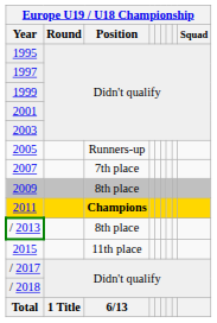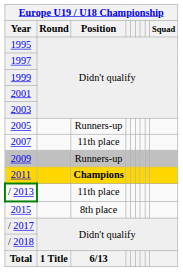 <table class="wikitable" style="text-align: center;">
 <tr>
 <th colspan=9><a href='#'>Europe U19 / U18 Championship</a></th>
 </tr>
 <tr>
 <th>Year</th>
 <th>Round</th>
 <th>Position</th>
 <th></th>
 <th></th>
 <th></th>
 <th></th>
 <th></th>
 <th><small>Squad</small></th>
 </tr>
 <tr bgcolor="efefef">
 <td> <a href='#'>1995</a></td>
 <td colspan=9 rowspan=5>Didn't qualify</td>
 </tr>
 <tr bgcolor="efefef">
 <td> <a href='#'>1997</a></td>
 </tr>
 <tr bgcolor="efefef">
 <td> <a href='#'>1999</a></td>
 </tr>
 <tr bgcolor="efefef">
 <td> <a href='#'>2001</a></td>
 </tr>
 <tr bgcolor="efefef">
 <td> <a href='#'>2003</a></td>
 </tr>
 <tr>
 <td> <a href='#'>2005</a></td>
 <td></td>
 <td>Runners-up</td>
 <td></td>
 <td></td>
 <td></td>
 <td></td>
 <td></td>
 <td></td>
 </tr>
 <tr>
 <td> <a href='#'>2007</a></td>
 <td></td>
-<td>7th place</td>
+<td>11th place</td>
 <td></td>
 <td></td>
 <td></td>
 <td></td>
 <td></td>
 <td></td>
 </tr>
 <tr bgcolor=silver>
 <td> <a href='#'>2009</a></td>
 <td></td>
-<td>8th place</td>
+<td>Runners-up</td>
 <td></td>
 <td></td>
 <td></td>
 <td></td>
 <td></td>
 <td></td>
 </tr>
 <tr bgcolor=gold>
 <td> <a href='#'>2011</a></td>
 <td></td>
 <td><strong>Champions</strong></td>
 <td></td>
 <td></td>
 <td></td>
 <td></td>
 <td></td>
 <td></td>
 </tr>
 <tr>
 <td style="border:3px solid green">/ <a href='#'>2013</a></td>
 <td></td>
-<td>8th place</td>
+<td>11th place</td>
 <td></td>
 <td></td>
 <td></td>
 <td></td>
 <td></td>
 <td></td>
 </tr>
 <tr>
 <td> <a href='#'>2015</a></td>
 <td></td>
-<td>11th place</td>
+<td>8th place</td>
 <td></td>
 <td></td>
 <td></td>
 <td></td>
 <td></td>
 <td></td>
 </tr>
 <tr bgcolor="efefef">
 <td>/ <a href='#'>2017</a></td>
 <td colspan=9 rowspan=2>Didn't qualify</td>
 </tr>
 <tr bgcolor="efefef">
 <td>/ <a href='#'>2018</a></td>
 </tr>
 <tr>
 <th>Total</th>
 <th>1 Title</th>
 <th>6/13</th>
 <th></th>
 <th></th>
 <th></th>
 <th></th>
 <th></th>
 <th></th>
 </tr>
 </table>
